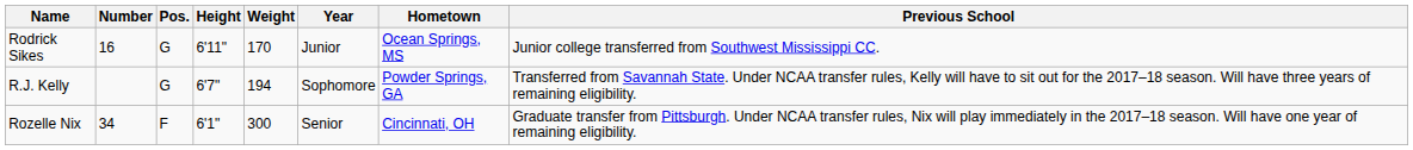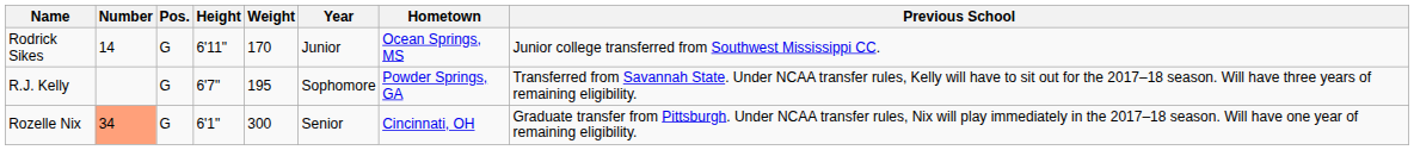 <table class="wikitable sortable" border="1">
 <tr>
 <th>Name</th>
 <th>Number</th>
 <th>Pos.</th>
 <th>Height</th>
 <th>Weight</th>
 <th>Year</th>
 <th>Hometown</th>
 <th class="unsortable">Previous School</th>
 </tr>
 <tr>
 <td>Rodrick Sikes</td>
-<td>16</td>
+<td>14</td>
 <td>G</td>
 <td>6'11"</td>
 <td>170</td>
 <td>Junior</td>
 <td><a href='#'>Ocean Springs, MS</a></td>
 <td>Junior college transferred from <a href='#'>Southwest Mississippi CC</a>.</td>
 </tr>
 <tr>
 <td>R.J. Kelly</td>
 <td></td>
 <td>G</td>
 <td>6'7"</td>
-<td>194</td>
+<td>195</td>
 <td>Sophomore</td>
 <td><a href='#'>Powder Springs, GA</a></td>
 <td>Transferred from <a href='#'>Savannah State</a>. Under NCAA transfer rules, Kelly will have to sit out for the 2017–18 season. Will have three years of remaining eligibility.</td>
 </tr>
 <tr>
 <td>Rozelle Nix</td>
-<td>34</td>
-<td>F</td>
+<td style="background: lightsalmon;">34</td>
+<td>G</td>
 <td>6'1"</td>
 <td>300</td>
 <td>Senior</td>
 <td><a href='#'>Cincinnati, OH</a></td>
 <td>Graduate transfer from <a href='#'>Pittsburgh</a>. Under NCAA transfer rules, Nix will play immediately in the 2017–18 season. Will have one year of remaining eligibility.</td>
 </tr>
 </table>
